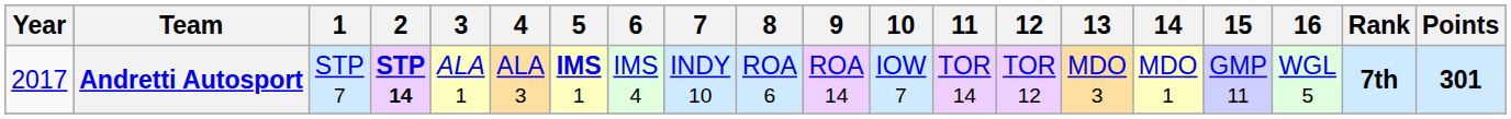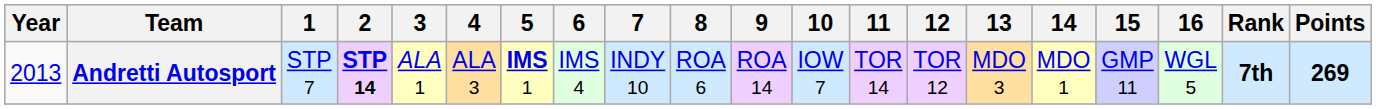 <table class="wikitable" style="text-align:center; font-size:90%">
 <tr>
 <th>Year</th>
 <th>Team</th>
 <th>1</th>
 <th>2</th>
 <th>3</th>
 <th>4</th>
 <th>5</th>
 <th>6</th>
 <th>7</th>
 <th>8</th>
 <th>9</th>
 <th>10</th>
 <th>11</th>
 <th>12</th>
 <th>13</th>
 <th>14</th>
 <th>15</th>
 <th>16</th>
 <th>Rank</th>
 <th>Points</th>
 </tr>
 <tr>
-<td><a href='#'>2017</a></td>
+<td><a href='#'>2013</a></td>
 <th><a href='#'>Andretti Autosport</a></th>
 <td style="background:#CFEAFF;"><a href='#'>STP</a><br><small>7</small></td>
 <td style="background:#EFCFFF;"><strong><a href='#'>STP</a><br><small>14</small></strong></td>
 <td style="background:#FFFFBF;"><em><a href='#'>ALA</a></em><br><small>1</small></td>
 <td style="background:#FFDF9F;"><a href='#'>ALA</a><br><small>3</small></td>
 <td style="background:#FFFFBF;"><strong><a href='#'>IMS</a></strong><br><small>1</small></td>
 <td style="background:#DFFFDF;"><a href='#'>IMS</a><br><small>4</small></td>
 <td style="background:#CFEAFF;"><a href='#'>INDY</a><br><small>10</small></td>
 <td style="background:#CFEAFF;"><a href='#'>ROA</a><br><small>6</small></td>
 <td style="background:#EFCFFF;"><a href='#'>ROA</a><br><small>14</small></td>
 <td style="background:#CFEAFF;"><a href='#'>IOW</a><br><small>7</small></td>
 <td style="background:#EFCFFF;"><a href='#'>TOR</a><br><small>14</small></td>
 <td style="background:#EFCFFF;"><a href='#'>TOR</a><br><small>12</small></td>
 <td style="background:#FFDF9F;"><a href='#'>MDO</a><br><small>3</small></td>
 <td style="background:#FFFFBF;"><a href='#'>MDO</a><br><small>1</small></td>
 <td style="background:#CFCFFF;"><a href='#'>GMP</a><br><small>11</small></td>
 <td style="background:#DFFFDF;"><a href='#'>WGL</a><br><small>5</small></td>
 <th style="background:#CFEAFF;">7th</th>
-<th style="background:#CFEAFF;">301</th>
+<th style="background:#CFEAFF;">269</th>
 </tr>
 </table>
